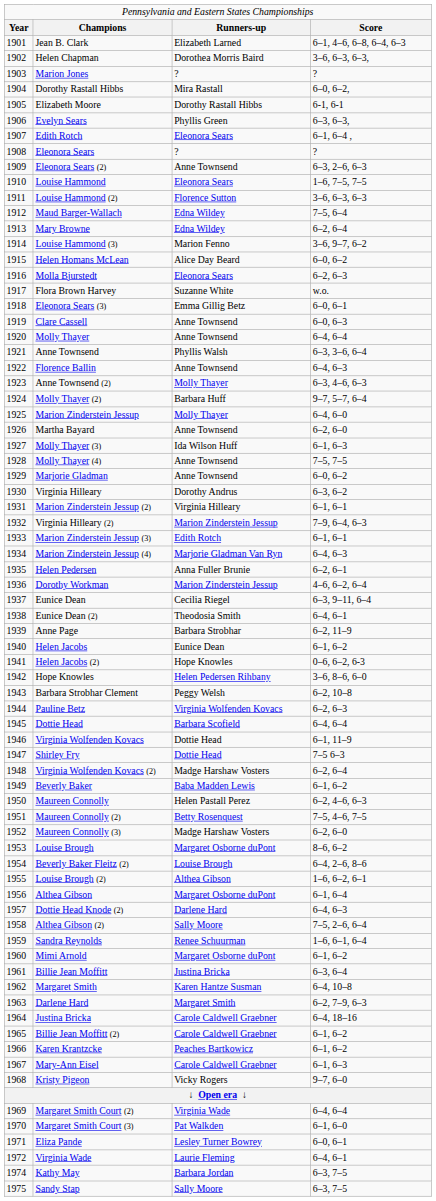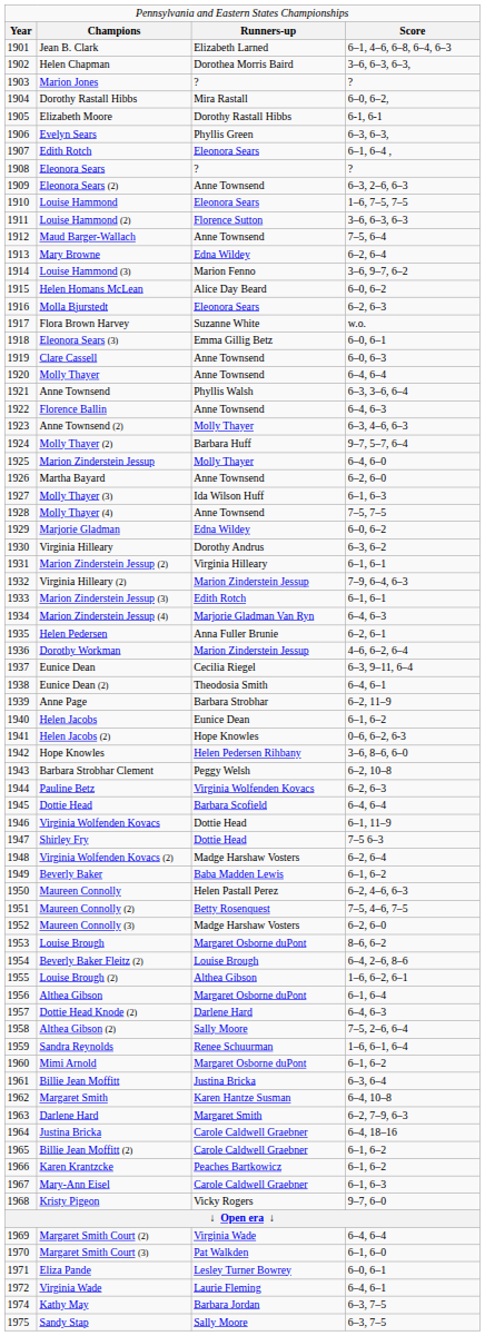 <table class="wikitable sortable">
 <tr>
 <td colspan=4 align=center><em>Pennsylvania and Eastern States Championships</em></td>
 </tr>
 <tr>
 <th style="width:40px">Year</th>
 <th style="width:220px">Champions</th>
 <th style="width:220px">Runners-up</th>
 <th style="width:190px" class="unsortable">Score</th>
 </tr>
 <tr>
 <td>1901</td>
 <td> Jean B. Clark</td>
 <td> Elizabeth Larned</td>
 <td>6–1, 4–6, 6–8, 6–4, 6–3</td>
 </tr>
 <tr>
 <td>1902</td>
 <td> Helen Chapman</td>
 <td> Dorothea Morris Baird</td>
 <td>3–6, 6–3, 6–3,</td>
 </tr>
 <tr>
 <td>1903</td>
 <td> <a href='#'>Marion Jones</a></td>
 <td>?</td>
 <td>?</td>
 </tr>
 <tr>
 <td>1904</td>
 <td> Dorothy Rastall Hibbs</td>
 <td> Mira Rastall</td>
 <td>6–0, 6–2,</td>
 </tr>
 <tr>
 <td>1905</td>
 <td> Elizabeth Moore</td>
 <td> Dorothy Rastall Hibbs</td>
 <td>6-1, 6-1</td>
 </tr>
 <tr>
 <td>1906</td>
 <td> <a href='#'>Evelyn Sears</a></td>
 <td> Phyllis Green</td>
 <td>6–3, 6–3,</td>
 </tr>
 <tr>
 <td>1907</td>
 <td> <a href='#'>Edith Rotch</a></td>
 <td> <a href='#'>Eleonora Sears</a></td>
 <td>6–1, 6–4 ,</td>
 </tr>
 <tr>
 <td>1908</td>
 <td> <a href='#'>Eleonora Sears</a></td>
 <td>?</td>
 <td>?</td>
 </tr>
 <tr>
 <td>1909</td>
 <td> <a href='#'>Eleonora Sears</a> <small>(2)</small></td>
 <td> Anne Townsend</td>
 <td>6–3, 2–6, 6–3</td>
 </tr>
 <tr>
 <td>1910</td>
 <td> <a href='#'>Louise Hammond</a></td>
 <td> <a href='#'>Eleonora Sears</a></td>
 <td>1–6, 7–5, 7–5</td>
 </tr>
 <tr>
 <td>1911</td>
 <td> <a href='#'>Louise Hammond</a> <small>(2)</small></td>
 <td> <a href='#'>Florence Sutton</a></td>
 <td>3–6, 6–3, 6–3</td>
 </tr>
 <tr>
 <td>1912</td>
 <td> <a href='#'>Maud Barger-Wallach</a></td>
-<td> <a href='#'>Edna Wildey</a></td>
+<td> Anne Townsend</td>
 <td>7–5, 6–4</td>
 </tr>
 <tr>
 <td>1913</td>
 <td> <a href='#'>Mary Browne</a></td>
 <td> <a href='#'>Edna Wildey</a></td>
 <td>6–2, 6–4</td>
 </tr>
 <tr>
 <td>1914</td>
 <td> <a href='#'>Louise Hammond</a> <small>(3)</small></td>
 <td> Marion Fenno</td>
 <td>3–6, 9–7, 6–2</td>
 </tr>
 <tr>
 <td>1915</td>
 <td> <a href='#'>Helen Homans McLean</a></td>
 <td> Alice Day Beard</td>
 <td>6–0, 6–2</td>
 </tr>
 <tr>
 <td>1916</td>
 <td> <a href='#'>Molla Bjurstedt</a></td>
 <td> <a href='#'>Eleonora Sears</a></td>
 <td>6–2, 6–3</td>
 </tr>
 <tr>
 <td>1917</td>
 <td> Flora Brown Harvey</td>
 <td> Suzanne White</td>
 <td>w.o.</td>
 </tr>
 <tr>
 <td>1918</td>
 <td>  <a href='#'>Eleonora Sears</a> <small>(3)</small></td>
 <td> Emma Gillig Betz</td>
 <td>6–0, 6–1</td>
 </tr>
 <tr>
 <td>1919</td>
 <td> <a href='#'>Clare Cassell</a></td>
 <td> Anne Townsend</td>
 <td>6–0, 6–3</td>
 </tr>
 <tr>
 <td>1920</td>
 <td> <a href='#'>Molly Thayer</a></td>
 <td> Anne Townsend</td>
 <td>6–4, 6–4</td>
 </tr>
 <tr>
 <td>1921</td>
 <td> Anne Townsend</td>
 <td> Phyllis Walsh</td>
 <td>6–3, 3–6, 6–4</td>
 </tr>
 <tr>
 <td>1922</td>
 <td> <a href='#'>Florence Ballin</a></td>
 <td> Anne Townsend</td>
 <td>6–4, 6–3</td>
 </tr>
 <tr>
 <td>1923</td>
 <td> Anne Townsend <small>(2)</small></td>
 <td> <a href='#'>Molly Thayer</a></td>
 <td>6–3, 4–6, 6–3</td>
 </tr>
 <tr>
 <td>1924</td>
 <td> <a href='#'>Molly Thayer</a>  <small>(2)</small></td>
 <td> Barbara Huff</td>
 <td>9–7, 5–7, 6–4</td>
 </tr>
 <tr>
 <td>1925</td>
 <td> <a href='#'>Marion Zinderstein Jessup</a></td>
 <td> <a href='#'>Molly Thayer</a></td>
 <td>6–4, 6–0</td>
 </tr>
 <tr>
 <td>1926</td>
 <td> Martha Bayard</td>
 <td> Anne Townsend</td>
 <td>6–2, 6–0</td>
 </tr>
 <tr>
 <td>1927</td>
 <td> <a href='#'>Molly Thayer</a> <small>(3)</small></td>
 <td> Ida Wilson Huff</td>
 <td>6–1, 6–3</td>
 </tr>
 <tr>
 <td>1928</td>
 <td> <a href='#'>Molly Thayer</a> <small>(4)</small></td>
 <td> Anne Townsend</td>
 <td>7–5, 7–5</td>
 </tr>
 <tr>
 <td>1929</td>
 <td> <a href='#'>Marjorie Gladman</a></td>
-<td> Anne Townsend</td>
+<td> <a href='#'>Edna Wildey</a></td>
 <td>6–0, 6–2</td>
 </tr>
 <tr>
 <td>1930</td>
 <td> Virginia Hilleary</td>
 <td> Dorothy Andrus</td>
 <td>6–3, 6–2</td>
 </tr>
 <tr>
 <td>1931</td>
 <td> <a href='#'>Marion Zinderstein Jessup</a> <small>(2)</small></td>
 <td> Virginia Hilleary</td>
 <td>6–1, 6–1</td>
 </tr>
 <tr>
 <td>1932</td>
 <td> Virginia Hilleary <small>(2)</small></td>
 <td> <a href='#'>Marion Zinderstein Jessup</a></td>
 <td>7–9, 6–4, 6–3</td>
 </tr>
 <tr>
 <td>1933</td>
 <td> <a href='#'>Marion Zinderstein Jessup</a> <small>(3)</small></td>
 <td> <a href='#'>Edith Rotch</a></td>
 <td>6–1, 6–1</td>
 </tr>
 <tr>
 <td>1934</td>
 <td> <a href='#'>Marion Zinderstein Jessup</a> <small>(4)</small></td>
 <td> <a href='#'>Marjorie Gladman Van Ryn</a></td>
 <td>6–4, 6–3</td>
 </tr>
 <tr>
 <td>1935</td>
 <td> <a href='#'>Helen Pedersen</a></td>
 <td> Anna Fuller Brunie</td>
 <td>6–2, 6–1</td>
 </tr>
 <tr>
 <td>1936</td>
 <td> <a href='#'>Dorothy Workman</a></td>
 <td> <a href='#'>Marion Zinderstein Jessup</a></td>
 <td>4–6, 6–2, 6–4</td>
 </tr>
 <tr>
 <td>1937</td>
 <td> Eunice Dean</td>
 <td> Cecilia Riegel</td>
 <td>6–3, 9–11, 6–4</td>
 </tr>
 <tr>
 <td>1938</td>
 <td> Eunice Dean <small>(2)</small></td>
 <td> Theodosia Smith</td>
 <td>6–4, 6–1</td>
 </tr>
 <tr>
 <td>1939</td>
 <td> Anne Page</td>
 <td> Barbara Strobhar</td>
 <td>6–2, 11–9</td>
 </tr>
 <tr>
 <td>1940</td>
 <td> <a href='#'>Helen Jacobs</a></td>
 <td> Eunice Dean</td>
 <td>6–1, 6–2</td>
 </tr>
 <tr>
 <td>1941</td>
 <td> <a href='#'>Helen Jacobs</a> <small>(2)</small></td>
 <td> Hope Knowles</td>
 <td>0–6, 6–2, 6-3</td>
 </tr>
 <tr>
 <td>1942</td>
 <td> Hope Knowles</td>
 <td> <a href='#'>Helen Pedersen Rihbany</a></td>
 <td>3–6, 8–6, 6–0</td>
 </tr>
 <tr>
 <td>1943</td>
 <td> Barbara Strobhar Clement</td>
 <td> Peggy Welsh</td>
 <td>6–2, 10–8</td>
 </tr>
 <tr>
 <td>1944</td>
 <td> <a href='#'>Pauline Betz</a></td>
 <td> <a href='#'>Virginia Wolfenden Kovacs</a></td>
 <td>6–2, 6–3</td>
 </tr>
 <tr>
 <td>1945</td>
 <td> <a href='#'>Dottie Head</a></td>
 <td> <a href='#'>Barbara Scofield</a></td>
 <td>6–4, 6–4</td>
 </tr>
 <tr>
 <td>1946</td>
 <td> <a href='#'>Virginia Wolfenden Kovacs</a></td>
 <td> Dottie Head</td>
 <td>6–1, 11–9</td>
 </tr>
 <tr>
 <td>1947</td>
 <td> <a href='#'>Shirley Fry</a></td>
 <td> <a href='#'>Dottie Head</a></td>
 <td>7–5 6–3</td>
 </tr>
 <tr>
 <td>1948</td>
 <td> <a href='#'>Virginia Wolfenden Kovacs</a> <small>(2)</small></td>
 <td> Madge Harshaw Vosters</td>
 <td>6–2, 6–4</td>
 </tr>
 <tr>
 <td>1949</td>
 <td> <a href='#'>Beverly Baker</a></td>
 <td> <a href='#'>Baba Madden Lewis</a></td>
 <td>6–1, 6–2</td>
 </tr>
 <tr>
 <td>1950</td>
 <td> <a href='#'>Maureen Connolly</a></td>
 <td> Helen Pastall Perez</td>
 <td>6–2, 4–6, 6–3</td>
 </tr>
 <tr>
 <td>1951</td>
 <td> <a href='#'>Maureen Connolly</a> <small>(2)</small></td>
 <td> <a href='#'>Betty Rosenquest</a></td>
 <td>7–5, 4–6, 7–5</td>
 </tr>
 <tr>
 <td>1952</td>
 <td> <a href='#'>Maureen Connolly</a> <small>(3)</small></td>
 <td> Madge Harshaw Vosters</td>
 <td>6–2, 6–0</td>
 </tr>
 <tr>
 <td>1953</td>
 <td> <a href='#'>Louise Brough</a></td>
 <td> <a href='#'>Margaret Osborne duPont</a></td>
 <td>8–6, 6–2</td>
 </tr>
 <tr>
 <td>1954</td>
 <td> <a href='#'>Beverly Baker Fleitz</a> <small>(2)</small></td>
 <td> <a href='#'>Louise Brough</a></td>
 <td>6–4, 2–6, 8–6</td>
 </tr>
 <tr>
 <td>1955</td>
 <td> <a href='#'>Louise Brough</a> <small>(2)</small></td>
 <td> <a href='#'>Althea Gibson</a></td>
 <td>1–6, 6–2, 6–1</td>
 </tr>
 <tr>
 <td>1956</td>
 <td> <a href='#'>Althea Gibson</a></td>
 <td> <a href='#'>Margaret Osborne duPont</a></td>
 <td>6–1, 6–4</td>
 </tr>
 <tr>
 <td>1957</td>
 <td> <a href='#'>Dottie Head Knode</a> <small>(2)</small></td>
 <td> <a href='#'>Darlene Hard</a></td>
 <td>6–4, 6–3</td>
 </tr>
 <tr>
 <td>1958</td>
 <td> <a href='#'>Althea Gibson</a> <small>(2)</small></td>
 <td> <a href='#'>Sally Moore</a></td>
 <td>7–5, 2–6, 6–4</td>
 </tr>
 <tr>
 <td>1959</td>
 <td> <a href='#'>Sandra Reynolds</a></td>
 <td> <a href='#'>Renee Schuurman</a></td>
 <td>1–6, 6–1, 6–4</td>
 </tr>
 <tr>
 <td>1960</td>
 <td> <a href='#'>Mimi Arnold</a></td>
 <td> <a href='#'>Margaret Osborne duPont</a></td>
 <td>6–1, 6–2</td>
 </tr>
 <tr>
 <td>1961</td>
 <td> <a href='#'>Billie Jean Moffitt</a></td>
 <td> <a href='#'>Justina Bricka</a></td>
 <td>6–3, 6–4</td>
 </tr>
 <tr>
 <td>1962</td>
 <td> <a href='#'>Margaret Smith</a></td>
 <td> <a href='#'>Karen Hantze Susman</a></td>
 <td>6–4, 10–8</td>
 </tr>
 <tr>
 <td>1963</td>
 <td> <a href='#'>Darlene Hard</a></td>
 <td> <a href='#'>Margaret Smith</a></td>
 <td>6–2, 7–9, 6–3</td>
 </tr>
 <tr>
 <td>1964</td>
 <td> <a href='#'>Justina Bricka</a></td>
 <td> <a href='#'>Carole Caldwell Graebner</a></td>
 <td>6–4, 18–16</td>
 </tr>
 <tr>
 <td>1965</td>
 <td> <a href='#'>Billie Jean Moffitt</a> <small>(2)</small></td>
 <td> <a href='#'>Carole Caldwell Graebner</a></td>
 <td>6–1, 6–2</td>
 </tr>
 <tr>
 <td>1966</td>
 <td> <a href='#'>Karen Krantzcke</a></td>
 <td> <a href='#'>Peaches Bartkowicz</a></td>
 <td>6–1, 6–2</td>
 </tr>
 <tr>
 <td>1967</td>
 <td> <a href='#'>Mary-Ann Eisel</a></td>
 <td> <a href='#'>Carole Caldwell Graebner</a></td>
 <td>6–1, 6–3</td>
 </tr>
 <tr>
 <td>1968</td>
 <td> <a href='#'>Kristy Pigeon</a></td>
 <td> Vicky Rogers</td>
 <td>9–7, 6–0</td>
 </tr>
 <tr>
 <th colspan=4 align=center>↓  <a href='#'>Open era</a>  ↓</th>
 </tr>
 <tr>
 <td>1969</td>
 <td> <a href='#'>Margaret Smith Court</a> <small>(2)</small></td>
 <td> <a href='#'>Virginia Wade</a></td>
 <td>6–4, 6–4</td>
 </tr>
 <tr>
 <td>1970</td>
 <td> <a href='#'>Margaret Smith Court</a> <small>(3)</small></td>
 <td>  <a href='#'>Pat Walkden</a></td>
 <td>6–1, 6–0</td>
 </tr>
 <tr>
 <td>1971</td>
 <td> <a href='#'>Eliza Pande</a></td>
 <td> <a href='#'>Lesley Turner Bowrey</a></td>
 <td>6–0, 6–1</td>
 </tr>
 <tr>
 <td>1972</td>
 <td> <a href='#'>Virginia Wade</a></td>
 <td> <a href='#'>Laurie Fleming</a></td>
 <td>6–4, 6–1</td>
 </tr>
 <tr>
 <td>1974</td>
 <td> <a href='#'>Kathy May</a></td>
 <td> <a href='#'>Barbara Jordan</a></td>
 <td>6–3, 7–5</td>
 </tr>
 <tr>
 <td>1975</td>
 <td> <a href='#'>Sandy Stap</a></td>
 <td> <a href='#'>Sally Moore</a></td>
 <td>6–3, 7–5</td>
 </tr>
 </table>
